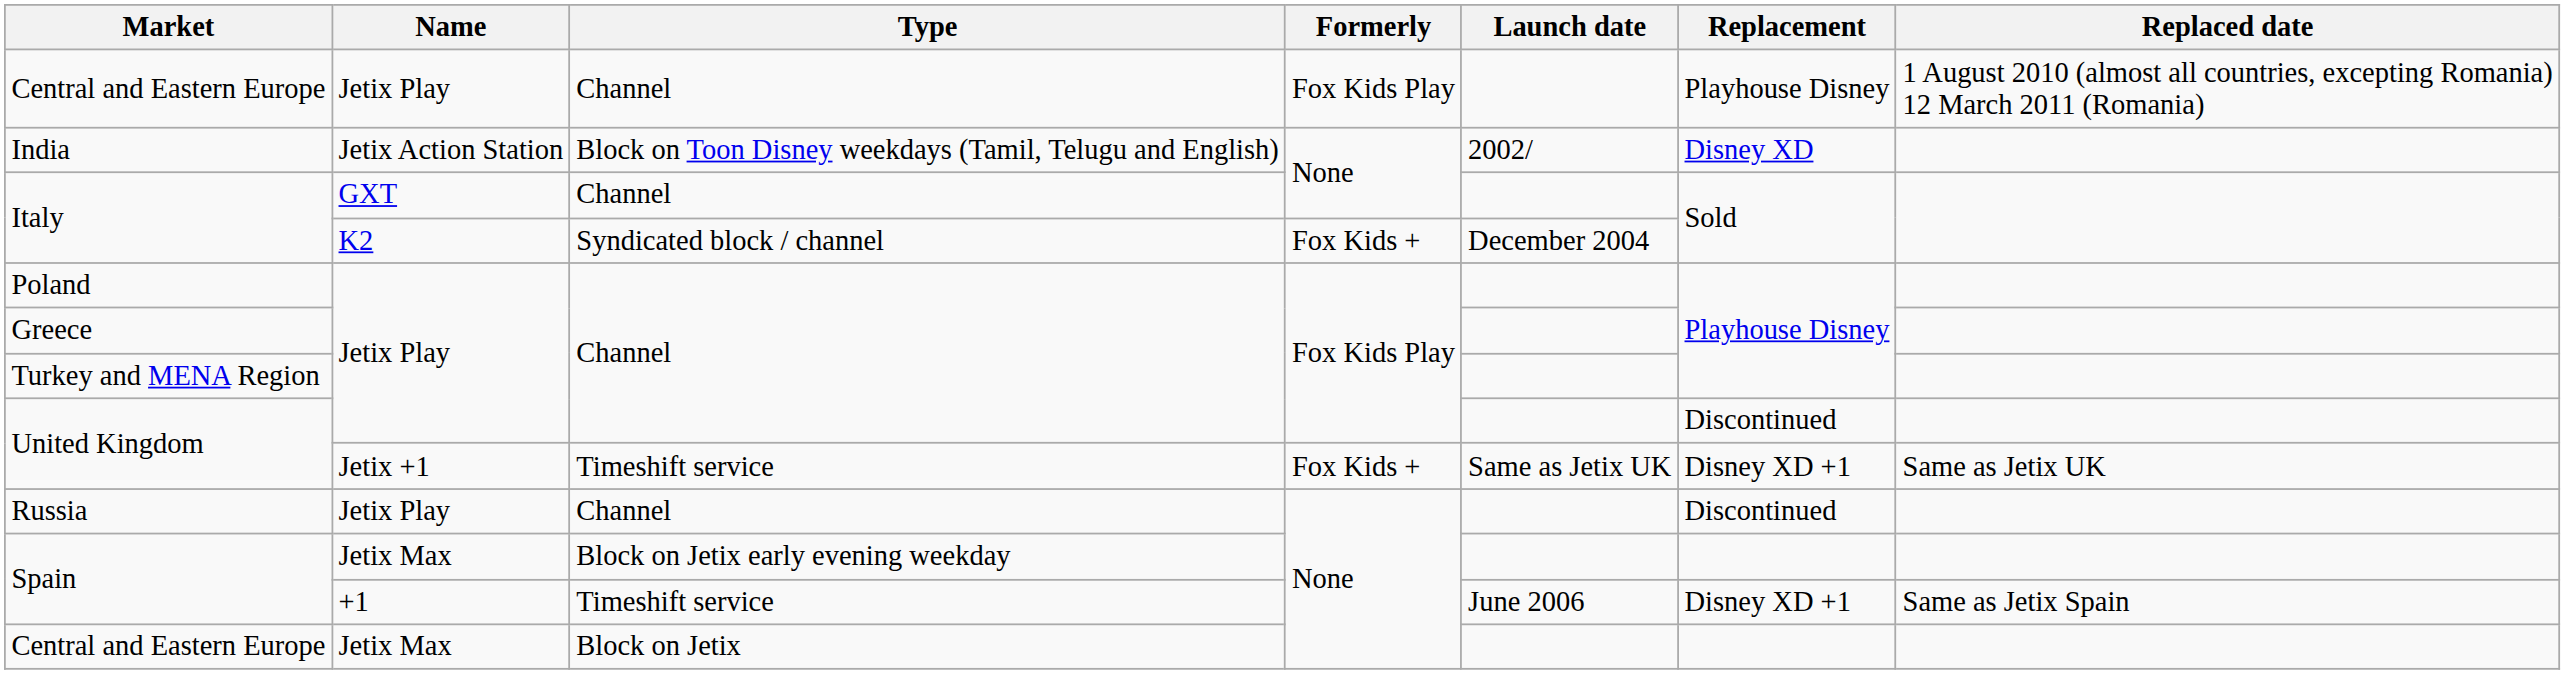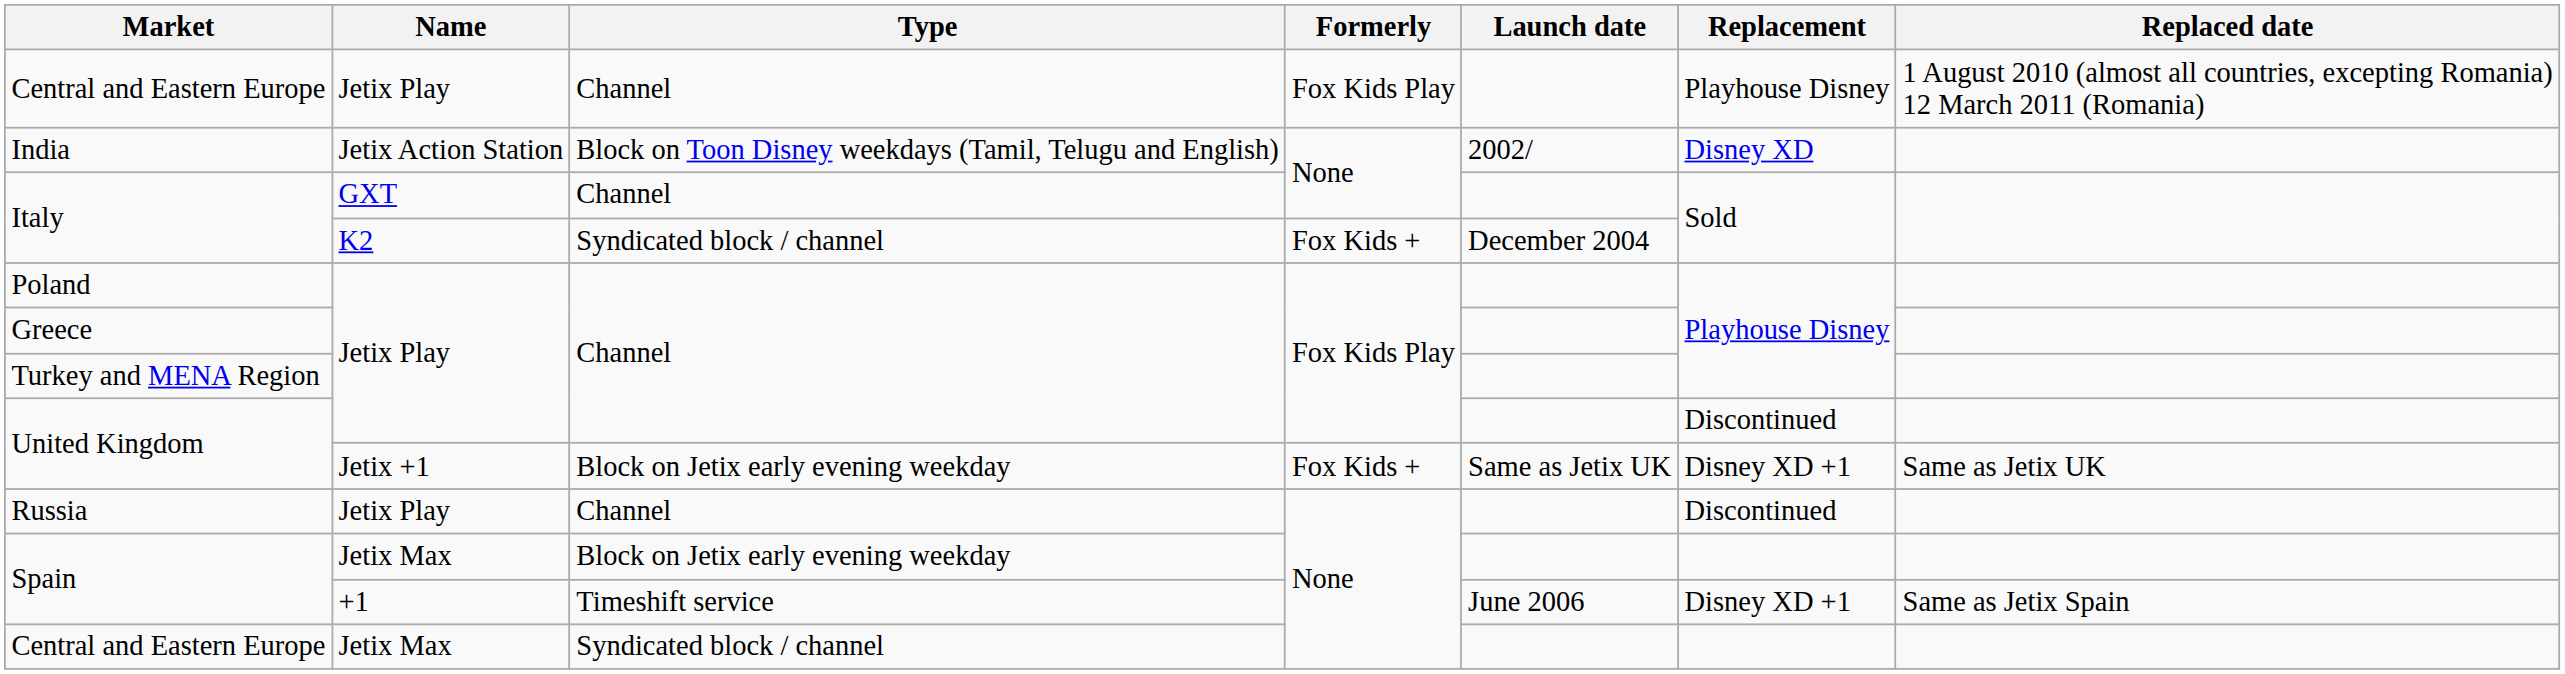 <table class="wikitable sortable">
 <tr>
 <th>Market</th>
 <th>Name</th>
 <th>Type</th>
 <th>Formerly</th>
 <th>Launch date</th>
 <th>Replacement</th>
 <th>Replaced date</th>
 </tr>
 <tr>
 <td>Central and Eastern Europe</td>
 <td>Jetix Play</td>
 <td>Channel</td>
 <td>Fox Kids Play</td>
 <td></td>
 <td>Playhouse Disney</td>
 <td>1 August 2010 (almost all countries, excepting Romania) <br> 12 March 2011 (Romania)</td>
 </tr>
 <tr>
 <td>India</td>
 <td>Jetix Action Station</td>
 <td>Block on <a href='#'>Toon Disney</a> weekdays (Tamil, Telugu and English)</td>
 <td rowspan="2">None</td>
 <td>2002/</td>
 <td><a href='#'>Disney XD</a></td>
 <td></td>
 </tr>
 <tr>
 <td rowspan="2">Italy</td>
 <td><a href='#'>GXT</a></td>
 <td>Channel</td>
 <td></td>
 <td rowspan="2">Sold</td>
 <td rowspan="2"></td>
 </tr>
 <tr>
 <td><a href='#'>K2</a></td>
 <td>Syndicated block / channel</td>
 <td>Fox Kids +</td>
 <td>December 2004</td>
 </tr>
 <tr>
 <td>Poland</td>
 <td rowspan="4">Jetix Play</td>
 <td rowspan="4">Channel</td>
 <td rowspan="4">Fox Kids Play</td>
 <td></td>
 <td rowspan="3"><a href='#'>Playhouse Disney</a></td>
 <td></td>
 </tr>
 <tr>
 <td>Greece</td>
 <td></td>
 <td></td>
 </tr>
 <tr>
 <td>Turkey and <a href='#'>MENA</a> Region</td>
 <td></td>
 <td></td>
 </tr>
 <tr>
 <td rowspan="2">United Kingdom</td>
 <td></td>
 <td>Discontinued</td>
 <td></td>
 </tr>
 <tr>
 <td>Jetix +1</td>
-<td>Timeshift service</td>
+<td>Block on Jetix early evening weekday</td>
 <td>Fox Kids +</td>
 <td>Same as Jetix UK</td>
 <td>Disney XD +1</td>
 <td>Same as Jetix UK</td>
 </tr>
 <tr>
 <td>Russia</td>
 <td>Jetix Play</td>
 <td>Channel</td>
 <td rowspan="4">None</td>
 <td></td>
 <td>Discontinued</td>
 <td></td>
 </tr>
 <tr>
 <td rowspan="2">Spain</td>
 <td>Jetix Max</td>
 <td>Block on Jetix early evening weekday</td>
 <td></td>
 <td></td>
 <td></td>
 </tr>
 <tr>
 <td>+1</td>
 <td>Timeshift service</td>
 <td>June 2006</td>
 <td>Disney XD +1</td>
 <td>Same as Jetix Spain</td>
 </tr>
 <tr>
 <td>Central and Eastern Europe</td>
 <td>Jetix Max</td>
-<td>Block on Jetix</td>
+<td>Syndicated block / channel</td>
 <td></td>
 <td></td>
 <td></td>
 </tr>
 </table>
